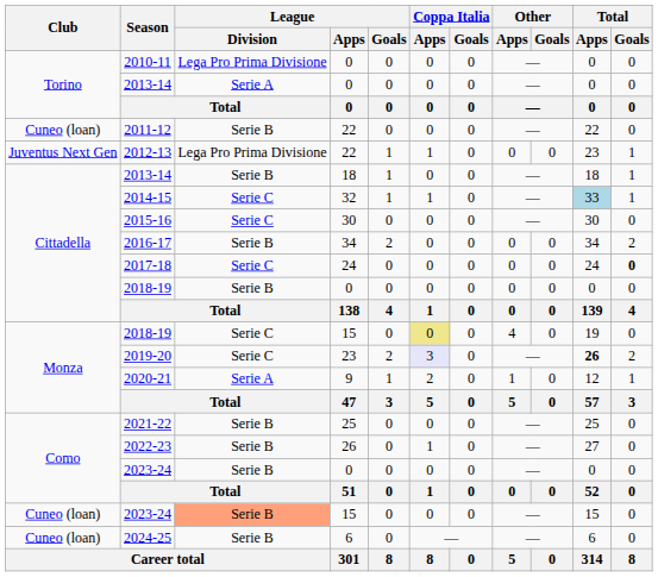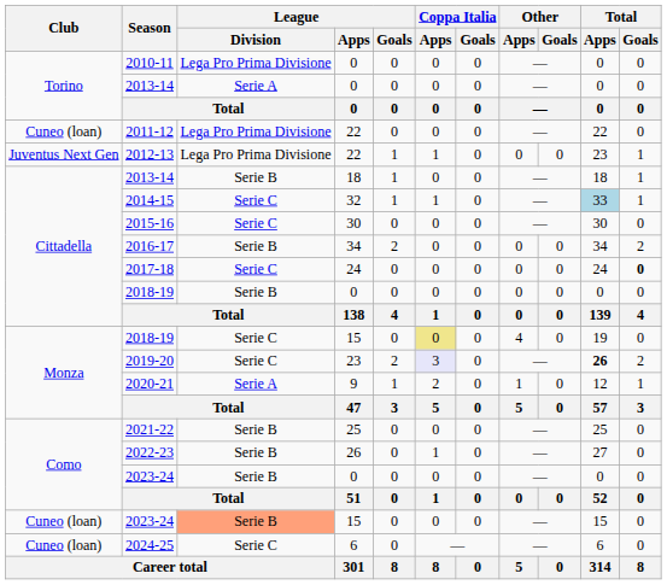 <table class="wikitable" style="text-align:center">
 <tr>
 <th rowspan="2">Club</th>
 <th rowspan="2">Season</th>
 <th colspan="3">League</th>
 <th colspan="2"><a href='#'>Coppa Italia</a></th>
 <th colspan="2">Other</th>
 <th colspan="2">Total</th>
 </tr>
 <tr>
 <th>Division</th>
 <th>Apps</th>
 <th>Goals</th>
 <th>Apps</th>
 <th>Goals</th>
 <th>Apps</th>
 <th>Goals</th>
 <th>Apps</th>
 <th>Goals</th>
 </tr>
 <tr>
 <td rowspan="3"><a href='#'>Torino</a></td>
 <td><a href='#'>2010-11</a></td>
 <td><a href='#'>Lega Pro Prima Divisione</a></td>
 <td>0</td>
 <td>0</td>
 <td>0</td>
 <td>0</td>
 <td colspan="2">—</td>
 <td>0</td>
 <td>0</td>
 </tr>
 <tr>
 <td><a href='#'>2013-14</a></td>
 <td><a href='#'>Serie A</a></td>
 <td>0</td>
 <td>0</td>
 <td>0</td>
 <td>0</td>
 <td colspan="2">—</td>
 <td>0</td>
 <td>0</td>
 </tr>
 <tr>
 <th colspan="2">Total</th>
 <th>0</th>
 <th>0</th>
 <th>0</th>
 <th>0</th>
 <th colspan="2">—</th>
 <th>0</th>
 <th>0</th>
 </tr>
 <tr>
 <td><a href='#'>Cuneo</a> (loan)</td>
 <td><a href='#'>2011-12</a></td>
-<td>Serie B</td>
+<td><a href='#'>Lega Pro Prima Divisione</a></td>
 <td>22</td>
 <td>0</td>
 <td>0</td>
 <td>0</td>
 <td colspan="2">—</td>
 <td>22</td>
 <td>0</td>
 </tr>
 <tr>
 <td><a href='#'>Juventus Next Gen</a></td>
 <td><a href='#'>2012-13</a></td>
 <td>Lega Pro Prima Divisione</td>
 <td>22</td>
 <td>1</td>
 <td>1</td>
 <td>0</td>
 <td>0</td>
 <td>0</td>
 <td>23</td>
 <td>1</td>
 </tr>
 <tr>
 <td rowspan="7"><a href='#'>Cittadella</a></td>
 <td><a href='#'>2013-14</a></td>
 <td>Serie B</td>
 <td>18</td>
 <td>1</td>
 <td>0</td>
 <td>0</td>
 <td colspan="2">—</td>
 <td>18</td>
 <td>1</td>
 </tr>
 <tr>
 <td><a href='#'>2014-15</a></td>
 <td><a href='#'>Serie C</a></td>
 <td>32</td>
 <td>1</td>
 <td>1</td>
 <td>0</td>
 <td colspan="2">—</td>
 <td style="background: lightblue;">33</td>
 <td>1</td>
 </tr>
 <tr>
 <td><a href='#'>2015-16</a></td>
 <td><a href='#'>Serie C</a></td>
 <td>30</td>
 <td>0</td>
 <td>0</td>
 <td>0</td>
 <td colspan="2">—</td>
 <td>30</td>
 <td>0</td>
 </tr>
 <tr>
 <td><a href='#'>2016-17</a></td>
 <td>Serie B</td>
 <td>34</td>
 <td>2</td>
 <td>0</td>
 <td>0</td>
 <td>0</td>
 <td>0</td>
 <td>34</td>
 <td>2</td>
 </tr>
 <tr>
 <td><a href='#'>2017-18</a></td>
 <td><a href='#'>Serie C</a></td>
 <td>24</td>
 <td>0</td>
 <td>0</td>
 <td>0</td>
 <td>0</td>
 <td>0</td>
 <td>24</td>
 <td><strong>0</strong></td>
 </tr>
 <tr>
 <td><a href='#'>2018-19</a></td>
 <td>Serie B</td>
 <td>0</td>
 <td>0</td>
 <td>0</td>
 <td>0</td>
 <td>0</td>
 <td>0</td>
 <td>0</td>
 <td>0</td>
 </tr>
 <tr>
 <th colspan="2">Total</th>
 <th>138</th>
 <th>4</th>
 <th>1</th>
 <th>0</th>
 <th>0</th>
 <th>0</th>
 <th>139</th>
 <th>4</th>
 </tr>
 <tr>
 <td rowspan="4"><a href='#'>Monza</a></td>
 <td><a href='#'>2018-19</a></td>
 <td>Serie C</td>
 <td>15</td>
 <td>0</td>
 <td style="background: khaki;">0</td>
 <td>0</td>
 <td>4</td>
 <td>0</td>
 <td>19</td>
 <td>0</td>
 </tr>
 <tr>
 <td><a href='#'>2019-20</a></td>
 <td>Serie C</td>
 <td>23</td>
 <td>2</td>
 <td style="background: lavender;">3</td>
 <td>0</td>
 <td colspan="2">—</td>
 <td><strong>26</strong></td>
 <td>2</td>
 </tr>
 <tr>
 <td><a href='#'>2020-21</a></td>
 <td><a href='#'>Serie A</a></td>
 <td>9</td>
 <td>1</td>
 <td>2</td>
 <td>0</td>
 <td>1</td>
 <td>0</td>
 <td>12</td>
 <td>1</td>
 </tr>
 <tr>
 <th colspan="2">Total</th>
 <th>47</th>
 <th>3</th>
 <th>5</th>
 <th>0</th>
 <th>5</th>
 <th>0</th>
 <th>57</th>
 <th>3</th>
 </tr>
 <tr>
 <td rowspan="4"><a href='#'>Como</a></td>
 <td><a href='#'>2021-22</a></td>
 <td>Serie B</td>
 <td>25</td>
 <td>0</td>
 <td>0</td>
 <td>0</td>
 <td colspan="2">—</td>
 <td>25</td>
 <td>0</td>
 </tr>
 <tr>
 <td><a href='#'>2022-23</a></td>
 <td>Serie B</td>
 <td>26</td>
 <td>0</td>
 <td>1</td>
 <td>0</td>
 <td colspan="2">—</td>
 <td>27</td>
 <td>0</td>
 </tr>
 <tr>
 <td><a href='#'>2023-24</a></td>
 <td>Serie B</td>
 <td>0</td>
 <td>0</td>
 <td>0</td>
 <td>0</td>
 <td colspan="2">—</td>
 <td>0</td>
 <td>0</td>
 </tr>
 <tr>
 <th colspan="2">Total</th>
 <th>51</th>
 <th>0</th>
 <th>1</th>
 <th>0</th>
 <th>0</th>
 <th>0</th>
 <th>52</th>
 <th>0</th>
 </tr>
 <tr>
 <td><a href='#'>Cuneo</a> (loan)</td>
 <td><a href='#'>2023-24</a></td>
 <td style="background: lightsalmon;">Serie B</td>
 <td>15</td>
 <td>0</td>
 <td>0</td>
 <td>0</td>
 <td colspan="2">—</td>
 <td>15</td>
 <td>0</td>
 </tr>
 <tr>
 <td><a href='#'>Cuneo</a> (loan)</td>
 <td><a href='#'>2024-25</a></td>
-<td>Serie B</td>
+<td>Serie C</td>
 <td>6</td>
 <td>0</td>
 <td colspan="2">—</td>
 <td colspan="2">—</td>
 <td>6</td>
 <td>0</td>
 </tr>
 <tr>
 <th colspan="3">Career total</th>
 <th>301</th>
 <th>8</th>
 <th>8</th>
 <th>0</th>
 <th>5</th>
 <th>0</th>
 <th>314</th>
 <th>8</th>
 </tr>
 </table>
